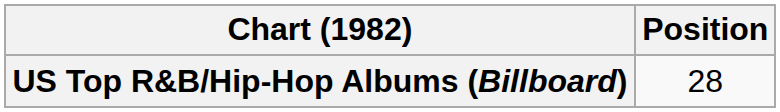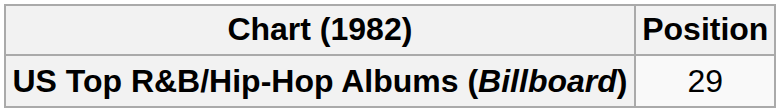 <table class="wikitable plainrowheaders" style="text-align:center">
 <tr>
 <th scope="col">Chart (1982)</th>
 <th scope="col">Position</th>
 </tr>
 <tr>
 <th scope="row">US Top R&B/Hip-Hop Albums (<em>Billboard</em>)</th>
-<td>28</td>
+<td>29</td>
 </tr>
 </table>
